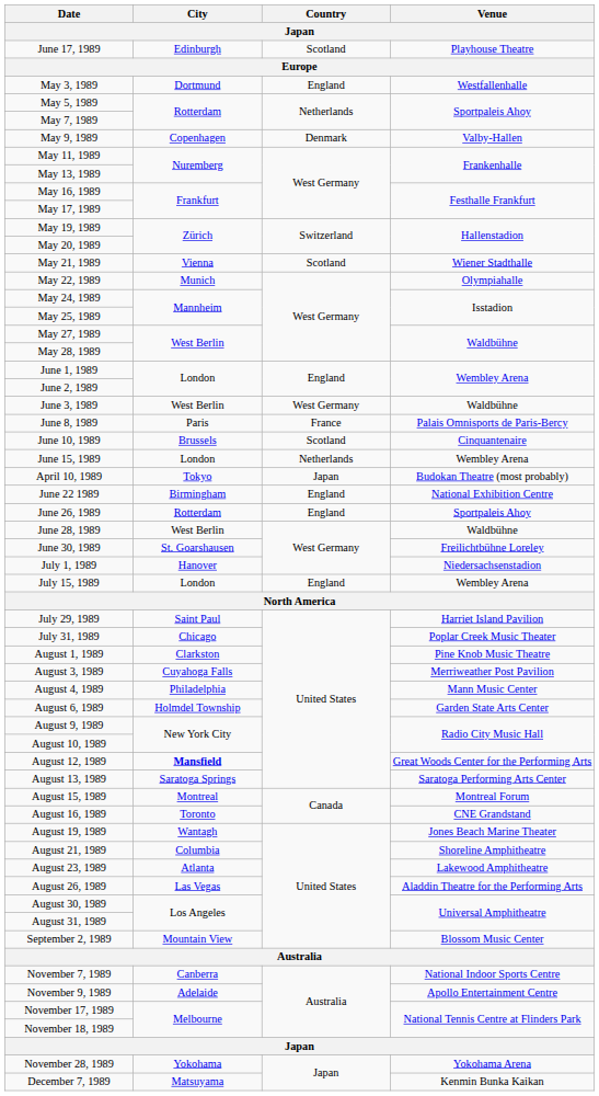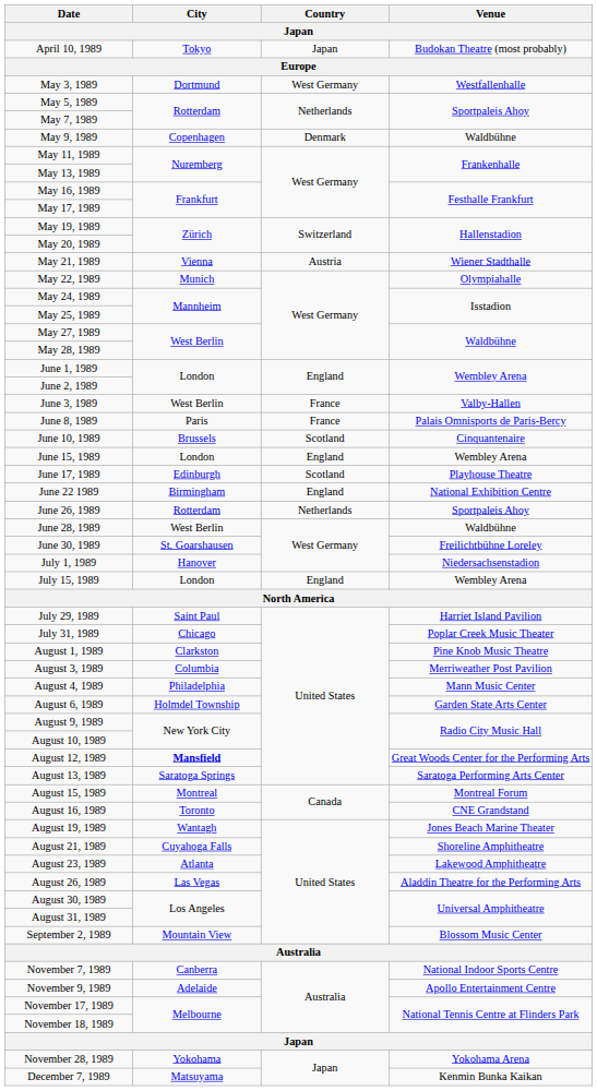 <table class="wikitable" style="text-align:center;">
 <tr>
 <th scope="col" style="width:11em;">Date</th>
 <th scope="col" style="width:11em;">City</th>
 <th scope="col" style="width:11em;">Country</th>
 <th>Venue</th>
 </tr>
 <tr>
 <th colspan="4">Japan</th>
 </tr>
 <tr>
-<td>June 17, 1989</td>
-<td><a href='#'>Edinburgh</a></td>
-<td>Scotland</td>
-<td><a href='#'>Playhouse Theatre</a></td>
+<td>April 10, 1989</td>
+<td><a href='#'>Tokyo</a></td>
+<td>Japan</td>
+<td><a href='#'>Budokan Theatre</a> (most probably)</td>
 </tr>
 <tr>
 <th colspan="4">Europe</th>
 </tr>
 <tr>
 <td>May 3, 1989</td>
 <td><a href='#'>Dortmund</a></td>
-<td>England</td>
+<td>West Germany</td>
 <td><a href='#'>Westfallenhalle</a></td>
 </tr>
 <tr>
 <td>May 5, 1989</td>
 <td rowspan="2"><a href='#'>Rotterdam</a></td>
 <td rowspan="2">Netherlands</td>
 <td rowspan="2"><a href='#'>Sportpaleis Ahoy</a></td>
 </tr>
 <tr>
 <td>May 7, 1989</td>
 </tr>
 <tr>
 <td>May 9, 1989</td>
 <td><a href='#'>Copenhagen</a></td>
 <td>Denmark</td>
-<td><a href='#'>Valby-Hallen</a></td>
+<td>Waldbühne</td>
 </tr>
 <tr>
 <td>May 11, 1989</td>
 <td rowspan="2"><a href='#'>Nuremberg</a></td>
 <td rowspan="4">West Germany</td>
 <td rowspan="2"><a href='#'>Frankenhalle</a></td>
 </tr>
 <tr>
 <td>May 13, 1989</td>
 </tr>
 <tr>
 <td>May 16, 1989</td>
 <td rowspan="2"><a href='#'>Frankfurt</a></td>
 <td rowspan="2"><a href='#'>Festhalle Frankfurt</a></td>
 </tr>
 <tr>
 <td>May 17, 1989</td>
 </tr>
 <tr>
 <td>May 19, 1989</td>
 <td rowspan="2"><a href='#'>Zürich</a></td>
 <td rowspan="2">Switzerland</td>
 <td rowspan="2"><a href='#'>Hallenstadion</a></td>
 </tr>
 <tr>
 <td>May 20, 1989</td>
 </tr>
 <tr>
 <td>May 21, 1989</td>
 <td><a href='#'>Vienna</a></td>
-<td>Scotland</td>
+<td>Austria</td>
 <td><a href='#'>Wiener Stadthalle</a></td>
 </tr>
 <tr>
 <td>May 22, 1989</td>
 <td><a href='#'>Munich</a></td>
 <td rowspan="5">West Germany</td>
 <td><a href='#'>Olympiahalle</a></td>
 </tr>
 <tr>
 <td>May 24, 1989</td>
 <td rowspan="2"><a href='#'>Mannheim</a></td>
 <td rowspan="2">Isstadion</td>
 </tr>
 <tr>
 <td>May 25, 1989</td>
 </tr>
 <tr>
 <td>May 27, 1989</td>
 <td rowspan="2"><a href='#'>West Berlin</a></td>
 <td rowspan="2"><a href='#'>Waldbühne</a></td>
 </tr>
 <tr>
 <td>May 28, 1989</td>
 </tr>
 <tr>
 <td>June 1, 1989</td>
 <td rowspan="2">London</td>
 <td rowspan="2">England</td>
 <td rowspan="2"><a href='#'>Wembley Arena</a></td>
 </tr>
 <tr>
 <td>June 2, 1989</td>
 </tr>
 <tr>
 <td>June 3, 1989</td>
 <td>West Berlin</td>
-<td>West Germany</td>
-<td>Waldbühne</td>
+<td>France</td>
+<td><a href='#'>Valby-Hallen</a></td>
 </tr>
 <tr>
 <td>June 8, 1989</td>
 <td>Paris</td>
 <td>France</td>
 <td><a href='#'>Palais Omnisports de Paris-Bercy</a></td>
 </tr>
 <tr>
 <td>June 10, 1989</td>
 <td><a href='#'>Brussels</a></td>
 <td>Scotland</td>
 <td><a href='#'>Cinquantenaire</a></td>
 </tr>
 <tr>
 <td>June 15, 1989</td>
 <td>London</td>
-<td>Netherlands</td>
+<td>England</td>
 <td>Wembley Arena</td>
 </tr>
 <tr>
-<td>April 10, 1989</td>
-<td><a href='#'>Tokyo</a></td>
-<td>Japan</td>
-<td><a href='#'>Budokan Theatre</a> (most probably)</td>
+<td>June 17, 1989</td>
+<td><a href='#'>Edinburgh</a></td>
+<td>Scotland</td>
+<td><a href='#'>Playhouse Theatre</a></td>
 </tr>
 <tr>
 <td>June 22 1989</td>
 <td><a href='#'>Birmingham</a></td>
 <td>England</td>
 <td><a href='#'>National Exhibition Centre</a></td>
 </tr>
 <tr>
 <td>June 26, 1989</td>
 <td><a href='#'>Rotterdam</a></td>
-<td>England</td>
+<td>Netherlands</td>
 <td><a href='#'>Sportpaleis Ahoy</a></td>
 </tr>
 <tr>
 <td>June 28, 1989</td>
 <td>West Berlin</td>
 <td rowspan="3">West Germany</td>
 <td>Waldbühne</td>
 </tr>
 <tr>
 <td>June 30, 1989</td>
 <td><a href='#'>St. Goarshausen</a></td>
 <td><a href='#'>Freilichtbühne Loreley</a></td>
 </tr>
 <tr>
 <td>July 1, 1989</td>
 <td><a href='#'>Hanover</a></td>
 <td><a href='#'>Niedersachsenstadion</a></td>
 </tr>
 <tr>
 <td>July 15, 1989</td>
 <td>London</td>
 <td>England</td>
 <td>Wembley Arena</td>
 </tr>
 <tr>
 <th colspan="4">North America</th>
 </tr>
 <tr>
 <td>July 29, 1989</td>
 <td><a href='#'>Saint Paul</a></td>
 <td rowspan="10">United States</td>
 <td><a href='#'>Harriet Island Pavilion</a></td>
 </tr>
 <tr>
 <td>July 31, 1989</td>
 <td><a href='#'>Chicago</a></td>
 <td><a href='#'>Poplar Creek Music Theater</a></td>
 </tr>
 <tr>
 <td>August 1, 1989</td>
 <td><a href='#'>Clarkston</a></td>
 <td><a href='#'>Pine Knob Music Theatre</a></td>
 </tr>
 <tr>
 <td>August 3, 1989</td>
-<td><a href='#'>Cuyahoga Falls</a></td>
+<td><a href='#'>Columbia</a></td>
 <td><a href='#'>Merriweather Post Pavilion</a></td>
 </tr>
 <tr>
 <td>August 4, 1989</td>
 <td><a href='#'>Philadelphia</a></td>
 <td><a href='#'>Mann Music Center</a></td>
 </tr>
 <tr>
 <td>August 6, 1989</td>
 <td><a href='#'>Holmdel Township</a></td>
 <td><a href='#'>Garden State Arts Center</a></td>
 </tr>
 <tr>
 <td>August 9, 1989</td>
 <td rowspan="2">New York City</td>
 <td rowspan="2"><a href='#'>Radio City Music Hall</a></td>
 </tr>
 <tr>
 <td>August 10, 1989</td>
 </tr>
 <tr>
 <td>August 12, 1989</td>
 <td><strong><a href='#'>Mansfield</a></strong></td>
 <td><a href='#'>Great Woods Center for the Performing Arts</a></td>
 </tr>
 <tr>
 <td>August 13, 1989</td>
 <td><a href='#'>Saratoga Springs</a></td>
 <td><a href='#'>Saratoga Performing Arts Center</a></td>
 </tr>
 <tr>
 <td>August 15, 1989</td>
 <td><a href='#'>Montreal</a></td>
 <td rowspan="2">Canada</td>
 <td><a href='#'>Montreal Forum</a></td>
 </tr>
 <tr>
 <td>August 16, 1989</td>
 <td><a href='#'>Toronto</a></td>
 <td><a href='#'>CNE Grandstand</a></td>
 </tr>
 <tr>
 <td>August 19, 1989</td>
 <td><a href='#'>Wantagh</a></td>
 <td rowspan="7">United States</td>
 <td><a href='#'>Jones Beach Marine Theater</a></td>
 </tr>
 <tr>
 <td>August 21, 1989</td>
-<td><a href='#'>Columbia</a></td>
+<td><a href='#'>Cuyahoga Falls</a></td>
 <td><a href='#'>Shoreline Amphitheatre</a></td>
 </tr>
 <tr>
 <td>August 23, 1989</td>
 <td><a href='#'>Atlanta</a></td>
 <td><a href='#'>Lakewood Amphitheatre</a></td>
 </tr>
 <tr>
 <td>August 26, 1989</td>
 <td><a href='#'>Las Vegas</a></td>
 <td><a href='#'>Aladdin Theatre for the Performing Arts</a></td>
 </tr>
 <tr>
 <td>August 30, 1989</td>
 <td rowspan="2">Los Angeles</td>
 <td rowspan="2"><a href='#'>Universal Amphitheatre</a></td>
 </tr>
 <tr>
 <td>August 31, 1989</td>
 </tr>
 <tr>
 <td>September 2, 1989</td>
 <td><a href='#'>Mountain View</a></td>
 <td><a href='#'>Blossom Music Center</a></td>
 </tr>
 <tr>
 <th colspan="4">Australia</th>
 </tr>
 <tr>
 <td>November 7, 1989</td>
 <td><a href='#'>Canberra</a></td>
 <td rowspan="4">Australia</td>
 <td><a href='#'>National Indoor Sports Centre</a></td>
 </tr>
 <tr>
 <td>November 9, 1989</td>
 <td><a href='#'>Adelaide</a></td>
 <td><a href='#'>Apollo Entertainment Centre</a></td>
 </tr>
 <tr>
 <td>November 17, 1989</td>
 <td rowspan="2"><a href='#'>Melbourne</a></td>
 <td rowspan="2"><a href='#'>National Tennis Centre at Flinders Park</a></td>
 </tr>
 <tr>
 <td>November 18, 1989</td>
 </tr>
 <tr>
 <th colspan="4">Japan</th>
 </tr>
 <tr>
 <td>November 28, 1989</td>
 <td><a href='#'>Yokohama</a></td>
 <td rowspan="2">Japan</td>
 <td><a href='#'>Yokohama Arena</a></td>
 </tr>
 <tr>
 <td>December 7, 1989</td>
 <td><a href='#'>Matsuyama</a></td>
 <td>Kenmin Bunka Kaikan</td>
 </tr>
 </table>
